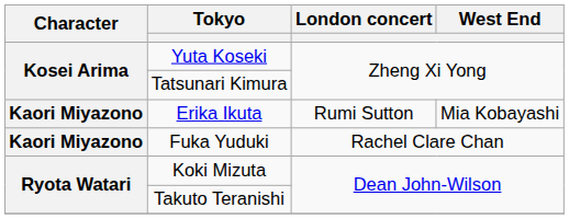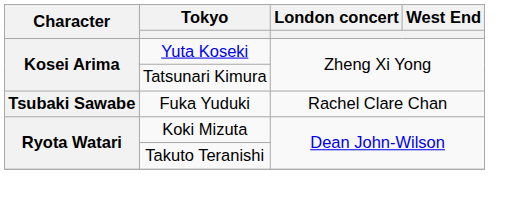 <table class="wikitable">
 <tr>
 <th rowspan="2">Character</th>
 <th>Tokyo</th>
 <th>London concert</th>
 <th>West End</th>
 </tr>
 <tr>
 <th></th>
 <th colspan="2"></th>
 </tr>
 <tr>
 <th rowspan="2" align="center">Kosei Arima</th>
 <td align="center"><a href='#'>Yuta Koseki</a></td>
 <td rowspan="2" align="center" colspan="2">Zheng Xi Yong</td>
 </tr>
 <tr>
 <td align="center">Tatsunari Kimura</td>
 </tr>
 <tr>
-<th align="center">Kaori Miyazono</th>
-<td align="center"><a href='#'>Erika Ikuta</a></td>
-<td align="center">Rumi Sutton</td>
-<td align="center">Mia Kobayashi</td>
-</tr>
-<tr>
-<th align="center">Kaori Miyazono</th>
+<th align="center">Tsubaki Sawabe</th>
 <td align="center">Fuka Yuduki</td>
 <td colspan="2" align="center">Rachel Clare Chan</td>
 </tr>
 <tr>
 <th rowspan="2" align="center">Ryota Watari</th>
 <td align="center">Koki Mizuta</td>
 <td rowspan="2" colspan="2" align="center"><a href='#'>Dean John-Wilson</a></td>
 </tr>
 <tr>
 <td align="center">Takuto Teranishi</td>
 </tr>
 <tr>
 </tr>
 </table>
